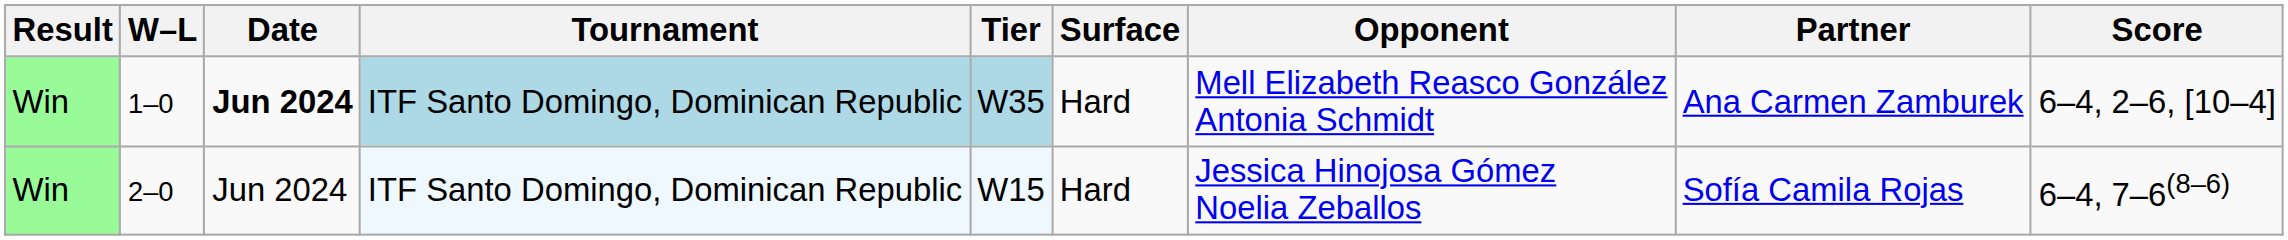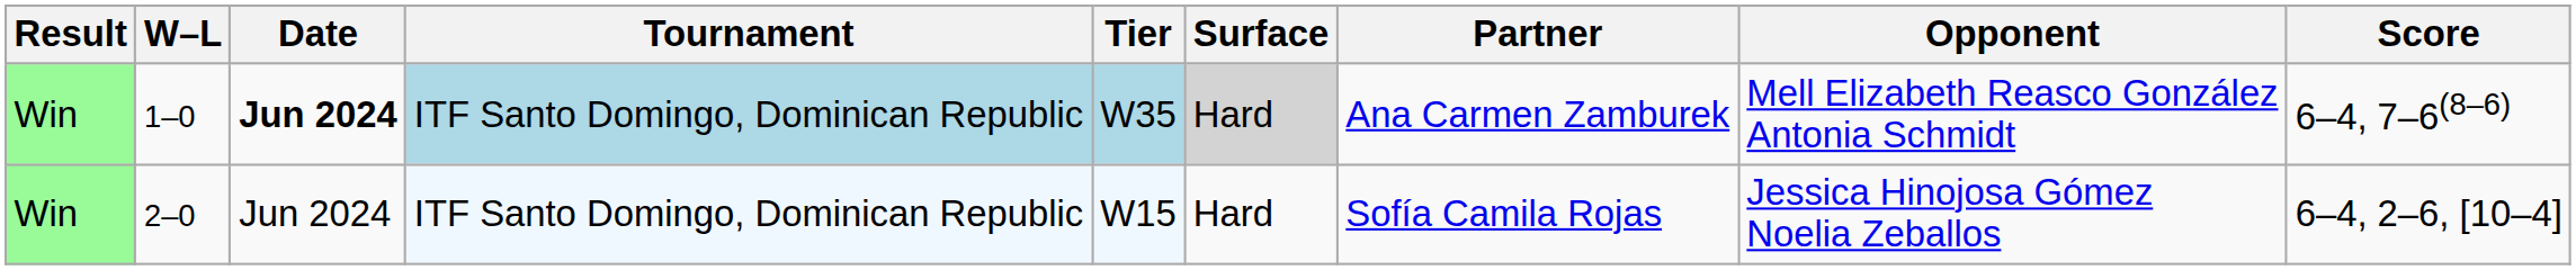 <table class="sortable wikitable">
 <tr>
 <th>Result</th>
 <th class="unsortable">W–L</th>
 <th>Date</th>
 <th>Tournament</th>
 <th>Tier</th>
 <th>Surface</th>
+<th>Partner</th>
 <th>Opponent</th>
-<th>Partner</th>
 <th class=unsortable>Score</th>
 </tr>
 <tr>
 <td bgcolor="98fb98">Win</td>
 <td><small>1–0</small></td>
 <td><strong>Jun 2024</strong></td>
 <td style="background:lightblue;">ITF Santo Domingo, Dominican Republic</td>
 <td style="background:lightblue;">W35</td>
-<td>Hard</td>
+<td style="background: lightgrey;">Hard</td>
+<td> <a href='#'>Ana Carmen Zamburek</a></td>
 <td> <a href='#'>Mell Elizabeth Reasco González</a> <br>  <a href='#'>Antonia Schmidt</a></td>
-<td> <a href='#'>Ana Carmen Zamburek</a></td>
-<td>6–4, 2–6, [10–4]</td>
+<td>6–4, 7–6<sup>(8–6)</sup></td>
 </tr>
 <tr>
 <td bgcolor="98fb98">Win</td>
 <td><small>2–0</small></td>
 <td>Jun 2024</td>
 <td style="background:#f0f8ff;">ITF Santo Domingo, Dominican Republic</td>
 <td style="background:#f0f8ff;">W15</td>
 <td>Hard</td>
+<td> <a href='#'>Sofía Camila Rojas</a></td>
 <td> <a href='#'>Jessica Hinojosa Gómez</a> <br>  <a href='#'>Noelia Zeballos</a></td>
-<td> <a href='#'>Sofía Camila Rojas</a></td>
-<td>6–4, 7–6<sup>(8–6)</sup></td>
+<td>6–4, 2–6, [10–4]</td>
 </tr>
 </table>
